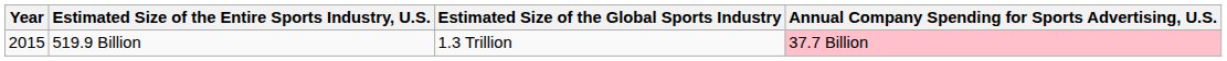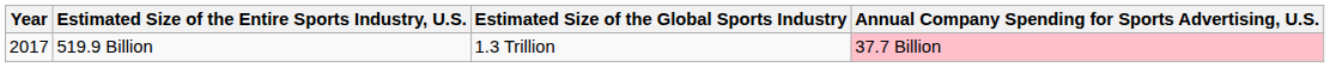 <table class="wikitable sortable">
 <tr>
 <th>Year</th>
 <th>Estimated Size of the Entire Sports Industry, U.S.</th>
 <th>Estimated Size of the Global Sports Industry</th>
 <th>Annual Company Spending for Sports Advertising, U.S.</th>
 </tr>
 <tr>
-<td>2015</td>
+<td>2017</td>
 <td>519.9 Billion</td>
 <td>1.3 Trillion</td>
 <td style="background: pink;">37.7 Billion</td>
 </tr>
 </table>
